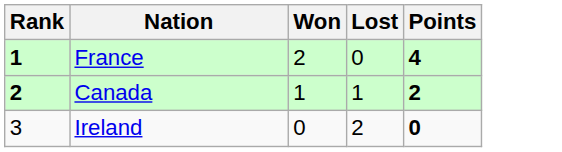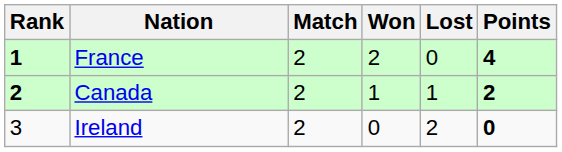 <table class="wikitable">
 <tr>
 <th width=20>Rank</th>
 <th width=150>Nation</th>
+<th width=20>Match</th>
 <th width=20>Won</th>
 <th width=20>Lost</th>
 <th width=20>Points</th>
 </tr>
 <tr bgcolor=ccffcc>
 <td><strong>1</strong></td>
 <td> <a href='#'>France</a></td>
 <td>2</td>
+<td>2</td>
 <td>0</td>
 <td><strong>4</strong></td>
 </tr>
 <tr bgcolor=ccffcc>
 <td><strong>2</strong></td>
 <td> <a href='#'>Canada</a></td>
+<td>2</td>
 <td>1</td>
 <td>1</td>
 <td><strong>2</strong></td>
 </tr>
 <tr>
 <td>3</td>
 <td> <a href='#'>Ireland</a></td>
+<td>2</td>
 <td>0</td>
 <td>2</td>
 <td><strong>0</strong></td>
 </tr>
 </table>
